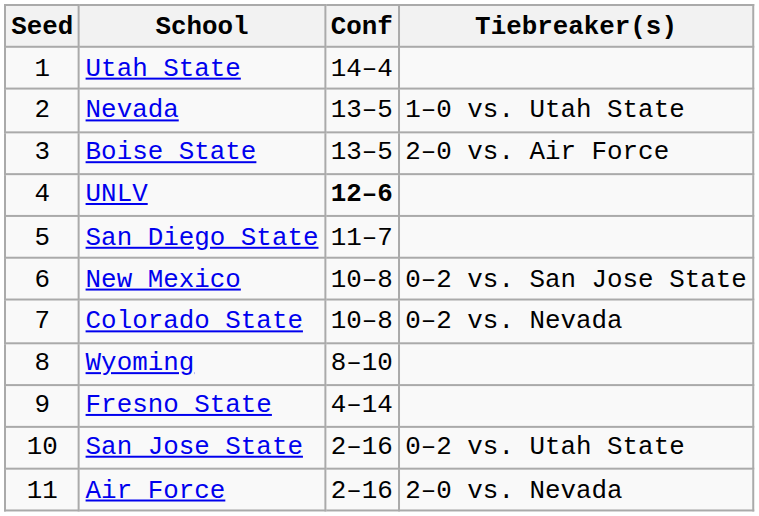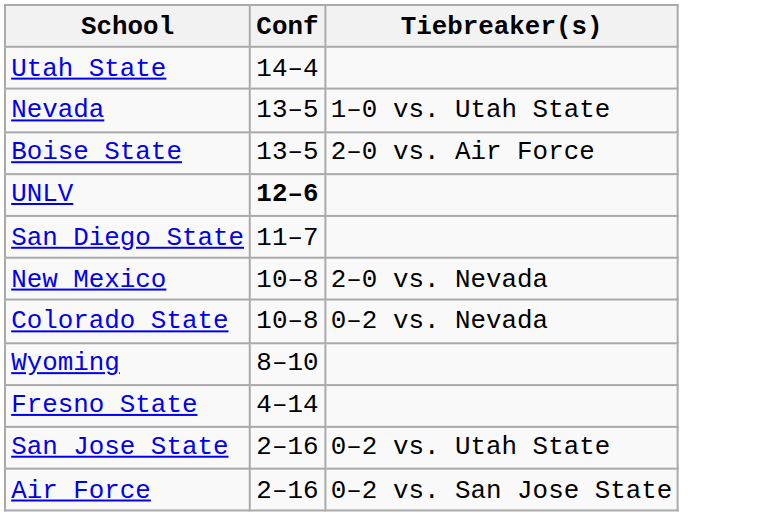 <table class="wikitable" style="text-align:center">
 <tr>
-<th>Seed</th>
 <th>School</th>
 <th>Conf</th>
 <th>Tiebreaker(s)</th>
 </tr>
 <tr>
-<td>1</td>
 <td align="left"><a href='#'>Utah State</a></td>
 <td>14–4</td>
 <td align="left"></td>
 </tr>
 <tr>
-<td>2</td>
 <td align="left"><a href='#'>Nevada</a></td>
 <td>13–5</td>
 <td align="left">1–0 vs. Utah State</td>
 </tr>
 <tr>
-<td>3</td>
 <td align="left"><a href='#'>Boise State</a></td>
 <td>13–5</td>
 <td align="left">2–0 vs. Air Force</td>
 </tr>
 <tr>
-<td>4</td>
 <td align="left"><a href='#'>UNLV</a></td>
 <td><strong>12–6</strong></td>
 <td align="left"></td>
 </tr>
 <tr>
-<td>5</td>
 <td align="left"><a href='#'>San Diego State</a></td>
 <td>11–7</td>
 <td align="left"></td>
 </tr>
 <tr>
-<td>6</td>
 <td align="left"><a href='#'>New Mexico</a></td>
 <td>10–8</td>
-<td align="left">0–2 vs. San Jose State</td>
+<td align="left">2–0 vs. Nevada</td>
 </tr>
 <tr>
-<td>7</td>
 <td align="left"><a href='#'>Colorado State</a></td>
 <td>10–8</td>
 <td align="left">0–2 vs. Nevada</td>
 </tr>
 <tr>
-<td>8</td>
 <td align="left"><a href='#'>Wyoming</a></td>
 <td>8–10</td>
 <td align="left"></td>
 </tr>
 <tr>
-<td>9</td>
 <td align="left"><a href='#'>Fresno State</a></td>
 <td>4–14</td>
 <td align="left"></td>
 </tr>
 <tr>
-<td>10</td>
 <td align="left"><a href='#'>San Jose State</a></td>
 <td>2–16</td>
 <td align="left">0–2 vs. Utah State</td>
 </tr>
 <tr>
-<td>11</td>
 <td align="left"><a href='#'>Air Force</a></td>
 <td>2–16</td>
-<td align="left">2–0 vs. Nevada</td>
+<td align="left">0–2 vs. San Jose State</td>
 </tr>
 </table>
